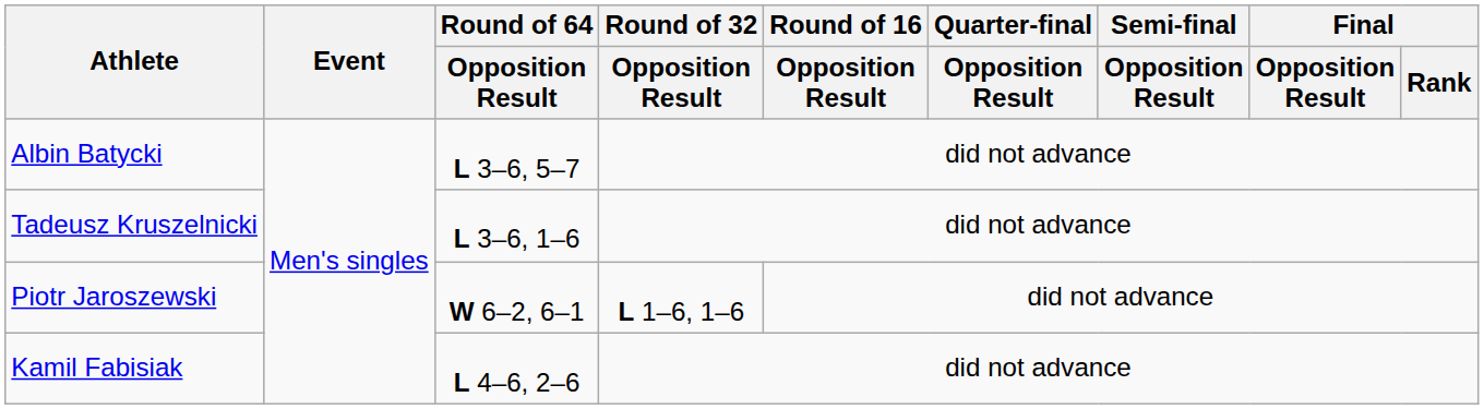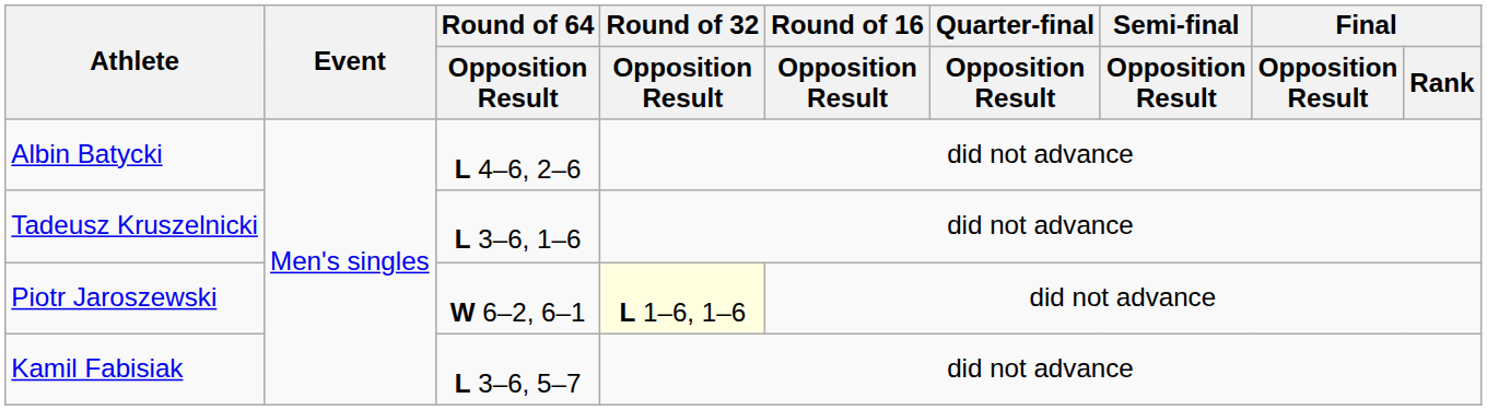 <table class="wikitable">
 <tr>
 <th rowspan="2">Athlete</th>
 <th rowspan="2">Event</th>
 <th>Round of 64</th>
 <th>Round of 32</th>
 <th>Round of 16</th>
 <th>Quarter-final</th>
 <th>Semi-final</th>
 <th colspan="2">Final</th>
 </tr>
 <tr>
 <th>Opposition<br>Result</th>
 <th>Opposition<br>Result</th>
 <th>Opposition<br>Result</th>
 <th>Opposition<br>Result</th>
 <th>Opposition<br>Result</th>
 <th>Opposition<br>Result</th>
 <th>Rank</th>
 </tr>
 <tr align=center>
 <td align=left><a href='#'>Albin Batycki</a></td>
 <td align=left rowspan=4><a href='#'>Men's singles</a></td>
-<td><br><strong>L</strong> 3–6, 5–7</td>
+<td><br><strong>L</strong> 4–6, 2–6</td>
 <td colspan=6>did not advance</td>
 </tr>
 <tr align=center>
 <td align=left><a href='#'>Tadeusz Kruszelnicki</a></td>
 <td><br><strong>L</strong> 3–6, 1–6</td>
 <td colspan=6>did not advance</td>
 </tr>
 <tr align=center>
 <td align=left><a href='#'>Piotr Jaroszewski</a></td>
 <td><br><strong>W</strong> 6–2, 6–1</td>
-<td><br><strong>L</strong> 1–6, 1–6</td>
+<td style="background: lightyellow;"><br><strong>L</strong> 1–6, 1–6</td>
 <td colspan=5>did not advance</td>
 </tr>
 <tr align=center>
 <td align=left><a href='#'>Kamil Fabisiak</a></td>
-<td><br><strong>L</strong> 4–6, 2–6</td>
+<td><br><strong>L</strong> 3–6, 5–7</td>
 <td colspan=6>did not advance</td>
 </tr>
 </table>
